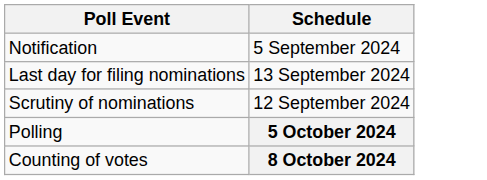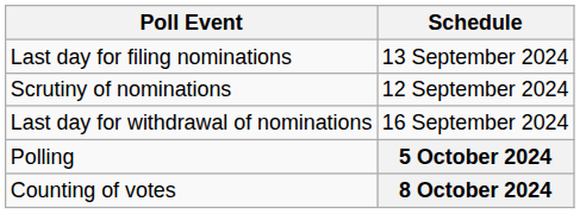 <table class="wikitable sortable defaultcenter col1left" style="font-size: 90%">
 <tr>
 <th>Poll Event</th>
 <th>Schedule</th>
-</tr>
-<tr>
-<td>Notification</td>
-<td>5 September 2024</td>
 </tr>
 <tr>
 <td>Last day for filing nominations</td>
 <td>13 September 2024</td>
 </tr>
 <tr>
 <td>Scrutiny of nominations</td>
 <td>12 September 2024</td>
 </tr>
 <tr>
+<td>Last day for withdrawal of nominations</td>
+<td>16 September 2024</td>
+</tr>
+<tr>
 <td>Polling</td>
 <th>5 October 2024</th>
 </tr>
 <tr>
 <td>Counting of votes</td>
 <th>8 October 2024</th>
 </tr>
 </table>
